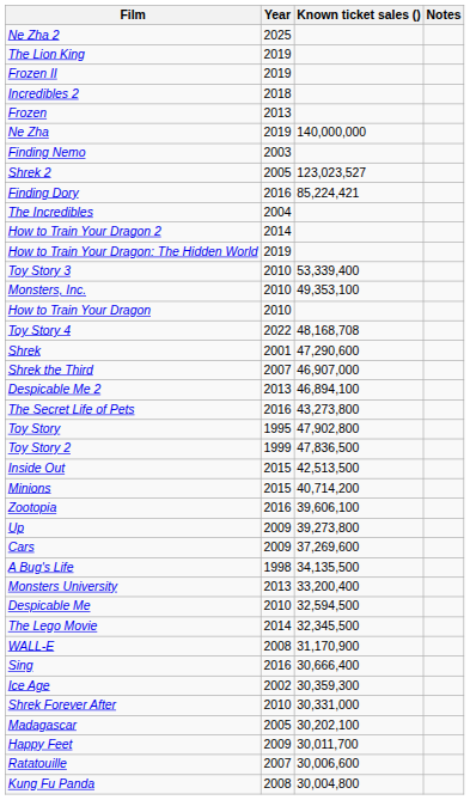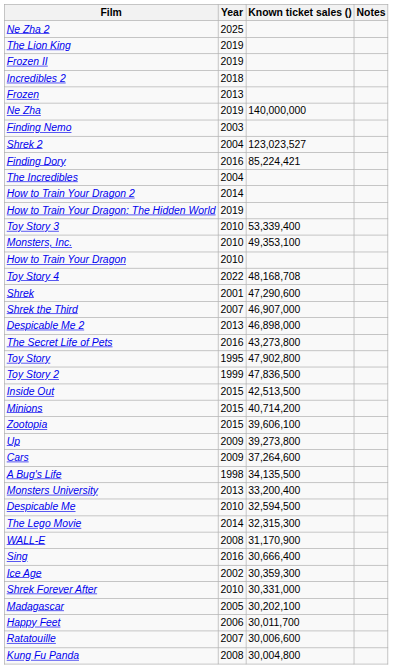 <table class="wikitable nowrap sortable mw-datatable" id="Gross">
 <tr>
 <th>Film</th>
 <th>Year</th>
 <th>Known ticket sales ()</th>
 <th>Notes</th>
 </tr>
 <tr>
 <td><em><a href='#'>Ne Zha 2</a></em></td>
 <td>2025</td>
 <td></td>
 <td></td>
 </tr>
 <tr>
 <td><em><a href='#'>The Lion King</a></em></td>
 <td>2019</td>
 <td></td>
 <td></td>
 </tr>
 <tr>
 <td><em><a href='#'>Frozen II</a></em></td>
 <td>2019</td>
 <td></td>
 <td></td>
 </tr>
 <tr>
 <td><em><a href='#'>Incredibles 2</a></em></td>
 <td>2018</td>
 <td></td>
 <td></td>
 </tr>
 <tr>
 <td><em><a href='#'>Frozen</a></em></td>
 <td>2013</td>
 <td></td>
 <td></td>
 </tr>
 <tr>
 <td><em><a href='#'>Ne Zha</a></em></td>
 <td>2019</td>
 <td>140,000,000</td>
 <td></td>
 </tr>
 <tr>
 <td><em><a href='#'>Finding Nemo</a></em></td>
 <td>2003</td>
 <td></td>
 <td></td>
 </tr>
 <tr>
 <td><em><a href='#'>Shrek 2</a></em></td>
-<td>2005</td>
+<td>2004</td>
 <td>123,023,527</td>
 <td></td>
 </tr>
 <tr>
 <td><em><a href='#'>Finding Dory</a></em></td>
 <td>2016</td>
 <td>85,224,421</td>
 <td></td>
 </tr>
 <tr>
 <td><em><a href='#'>The Incredibles</a></em></td>
 <td>2004</td>
 <td></td>
 <td></td>
 </tr>
 <tr>
 <td><em><a href='#'>How to Train Your Dragon 2</a></em></td>
 <td>2014</td>
 <td></td>
 <td></td>
 </tr>
 <tr>
 <td><em><a href='#'>How to Train Your Dragon: The Hidden World</a></em></td>
 <td>2019</td>
 <td></td>
 <td></td>
 </tr>
 <tr>
 <td><em><a href='#'>Toy Story 3</a></em></td>
 <td>2010</td>
 <td>53,339,400</td>
 <td></td>
 </tr>
 <tr>
 <td><em><a href='#'>Monsters, Inc.</a></em></td>
 <td>2010</td>
 <td>49,353,100</td>
 <td></td>
 </tr>
 <tr>
 <td><em><a href='#'>How to Train Your Dragon</a></em></td>
 <td>2010</td>
 <td></td>
 <td></td>
 </tr>
 <tr>
 <td><em><a href='#'>Toy Story 4</a></em></td>
 <td>2022</td>
 <td>48,168,708</td>
 <td></td>
 </tr>
 <tr>
 <td><em><a href='#'>Shrek</a></em></td>
 <td>2001</td>
 <td>47,290,600</td>
 <td></td>
 </tr>
 <tr>
 <td><em><a href='#'>Shrek the Third</a></em></td>
 <td>2007</td>
 <td>46,907,000</td>
 <td></td>
 </tr>
 <tr>
 <td><em><a href='#'>Despicable Me 2</a></em></td>
 <td>2013</td>
-<td>46,894,100</td>
+<td>46,898,000</td>
 <td></td>
 </tr>
 <tr>
 <td><em><a href='#'>The Secret Life of Pets</a></em></td>
 <td>2016</td>
 <td>43,273,800</td>
 <td></td>
 </tr>
 <tr>
 <td><em><a href='#'>Toy Story</a></em></td>
 <td>1995</td>
 <td>47,902,800</td>
 <td></td>
 </tr>
 <tr>
 <td><em><a href='#'>Toy Story 2</a></em></td>
 <td>1999</td>
 <td>47,836,500</td>
 <td></td>
 </tr>
 <tr>
 <td><a href='#'><em>Inside Out</em></a></td>
 <td>2015</td>
 <td>42,513,500</td>
 <td></td>
 </tr>
 <tr>
 <td><a href='#'><em>Minions</em></a></td>
 <td>2015</td>
 <td>40,714,200</td>
 <td></td>
 </tr>
 <tr>
 <td><em><a href='#'>Zootopia</a></em></td>
-<td>2016</td>
+<td>2015</td>
 <td>39,606,100</td>
 <td></td>
 </tr>
 <tr>
 <td><a href='#'><em>Up</em></a></td>
 <td>2009</td>
 <td>39,273,800</td>
 <td></td>
 </tr>
 <tr>
 <td><a href='#'><em>Cars</em></a></td>
 <td>2009</td>
-<td>37,269,600</td>
+<td>37,264,600</td>
 <td></td>
 </tr>
 <tr>
 <td><em><a href='#'>A Bug's Life</a></em></td>
 <td>1998</td>
 <td>34,135,500</td>
 <td></td>
 </tr>
 <tr>
 <td><em><a href='#'>Monsters University</a></em></td>
 <td>2013</td>
 <td>33,200,400</td>
 <td></td>
 </tr>
 <tr>
 <td><a href='#'><em>Despicable Me</em></a></td>
 <td>2010</td>
 <td>32,594,500</td>
 <td></td>
 </tr>
 <tr>
 <td><em><a href='#'>The Lego Movie</a></em></td>
 <td>2014</td>
-<td>32,345,500</td>
+<td>32,315,300</td>
 <td></td>
 </tr>
 <tr>
 <td><em><a href='#'>WALL-E</a></em></td>
 <td>2008</td>
 <td>31,170,900</td>
 <td></td>
 </tr>
 <tr>
 <td><a href='#'><em>Sing</em></a></td>
 <td>2016</td>
 <td>30,666,400</td>
 <td></td>
 </tr>
 <tr>
 <td><a href='#'><em>Ice Age</em></a></td>
 <td>2002</td>
 <td>30,359,300</td>
 <td></td>
 </tr>
 <tr>
 <td><em><a href='#'>Shrek Forever After</a></em></td>
 <td>2010</td>
 <td>30,331,000</td>
 <td></td>
 </tr>
 <tr>
 <td><a href='#'><em>Madagascar</em></a></td>
 <td>2005</td>
 <td>30,202,100</td>
 <td></td>
 </tr>
 <tr>
 <td><em><a href='#'>Happy Feet</a></em></td>
-<td>2009</td>
+<td>2006</td>
 <td>30,011,700</td>
 <td></td>
 </tr>
 <tr>
 <td><a href='#'><em>Ratatouille</em></a></td>
 <td>2007</td>
 <td>30,006,600</td>
 <td></td>
 </tr>
 <tr>
 <td><em><a href='#'>Kung Fu Panda</a></em></td>
 <td>2008</td>
 <td>30,004,800</td>
 <td></td>
 </tr>
 </table>
